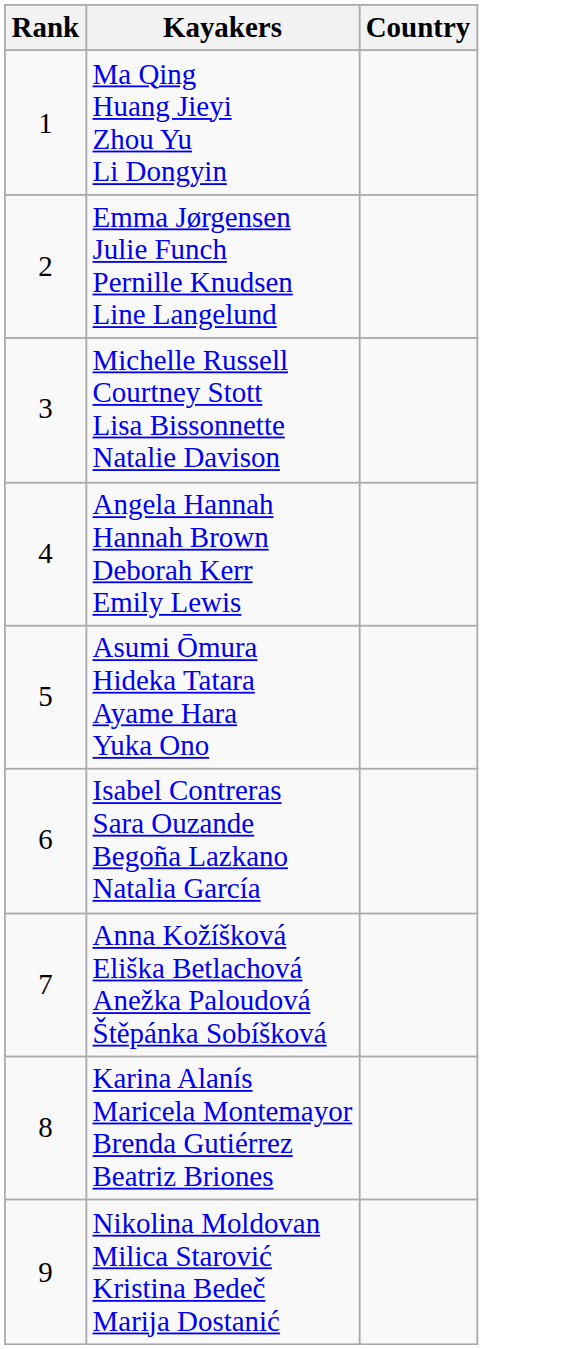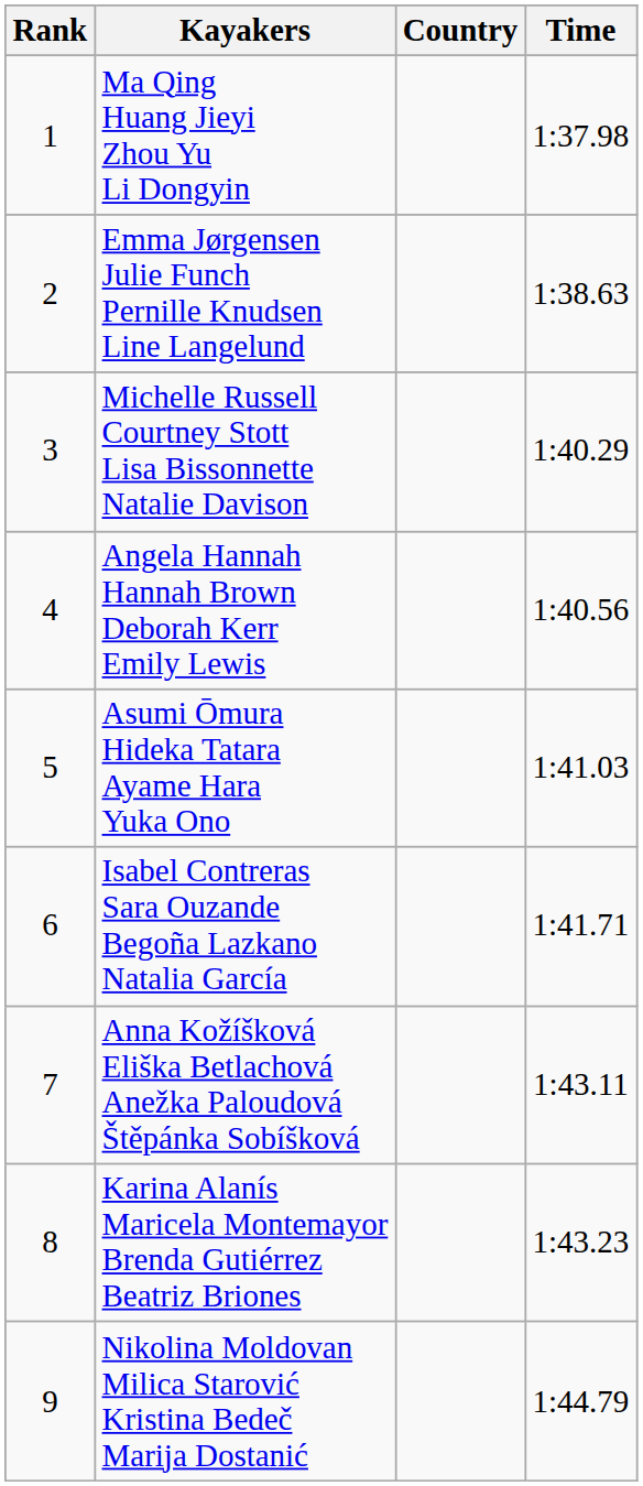 <table class="wikitable" style="text-align:center">
 <tr>
 <th>Rank</th>
 <th>Kayakers</th>
 <th>Country</th>
+<th>Time</th>
 </tr>
 <tr>
 <td>1</td>
 <td align="left"><a href='#'>Ma Qing</a><br><a href='#'>Huang Jieyi</a><br><a href='#'>Zhou Yu</a><br><a href='#'>Li Dongyin</a></td>
 <td align="left"></td>
+<td>1:37.98</td>
 </tr>
 <tr>
 <td>2</td>
 <td align="left"><a href='#'>Emma Jørgensen</a><br><a href='#'>Julie Funch</a><br><a href='#'>Pernille Knudsen</a><br><a href='#'>Line Langelund</a></td>
 <td align="left"></td>
+<td>1:38.63</td>
 </tr>
 <tr>
 <td>3</td>
 <td align="left"><a href='#'>Michelle Russell</a><br><a href='#'>Courtney Stott</a><br><a href='#'>Lisa Bissonnette</a><br><a href='#'>Natalie Davison</a></td>
 <td align="left"></td>
+<td>1:40.29</td>
 </tr>
 <tr>
 <td>4</td>
 <td align="left"><a href='#'>Angela Hannah</a><br><a href='#'>Hannah Brown</a><br><a href='#'>Deborah Kerr</a><br><a href='#'>Emily Lewis</a></td>
 <td align="left"></td>
+<td>1:40.56</td>
 </tr>
 <tr>
 <td>5</td>
 <td align="left"><a href='#'>Asumi Ōmura</a><br><a href='#'>Hideka Tatara</a><br><a href='#'>Ayame Hara</a><br><a href='#'>Yuka Ono</a></td>
 <td align="left"></td>
+<td>1:41.03</td>
 </tr>
 <tr>
 <td>6</td>
 <td align="left"><a href='#'>Isabel Contreras</a><br><a href='#'>Sara Ouzande</a><br><a href='#'>Begoña Lazkano</a><br><a href='#'>Natalia García</a></td>
 <td align="left"></td>
+<td>1:41.71</td>
 </tr>
 <tr>
 <td>7</td>
 <td align="left"><a href='#'>Anna Kožíšková</a><br><a href='#'>Eliška Betlachová</a><br><a href='#'>Anežka Paloudová</a><br><a href='#'>Štěpánka Sobíšková</a></td>
 <td align="left"></td>
+<td>1:43.11</td>
 </tr>
 <tr>
 <td>8</td>
 <td align="left"><a href='#'>Karina Alanís</a><br><a href='#'>Maricela Montemayor</a><br><a href='#'>Brenda Gutiérrez</a><br><a href='#'>Beatriz Briones</a></td>
 <td align="left"></td>
+<td>1:43.23</td>
 </tr>
 <tr>
 <td>9</td>
 <td align="left"><a href='#'>Nikolina Moldovan</a><br><a href='#'>Milica Starović</a><br><a href='#'>Kristina Bedeč</a><br><a href='#'>Marija Dostanić</a></td>
 <td align="left"></td>
+<td>1:44.79</td>
 </tr>
 </table>
